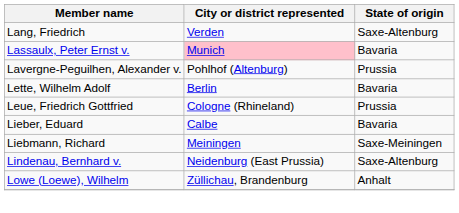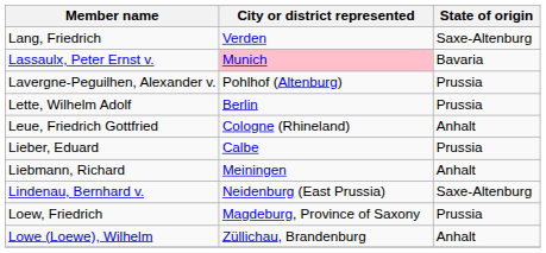 <table class="wikitable">
 <tr>
 <th width="40%">Member name</th>
 <th>City or district represented</th>
 <th>State of origin</th>
 </tr>
 <tr>
 <td>Lang, Friedrich</td>
 <td><a href='#'>Verden</a></td>
 <td>Saxe-Altenburg</td>
 </tr>
 <tr>
 <td><a href='#'>Lassaulx, Peter Ernst v.</a></td>
 <td style="background: pink;"><a href='#'>Munich</a></td>
 <td>Bavaria</td>
 </tr>
 <tr>
 <td>Lavergne-Peguilhen, Alexander v.</td>
 <td>Pohlhof (<a href='#'>Altenburg</a>)</td>
 <td>Prussia</td>
 </tr>
 <tr>
 <td>Lette, Wilhelm Adolf</td>
 <td><a href='#'>Berlin</a></td>
-<td>Bavaria</td>
+<td>Prussia</td>
 </tr>
 <tr>
 <td>Leue, Friedrich Gottfried</td>
 <td><a href='#'>Cologne</a> (Rhineland)</td>
-<td>Prussia</td>
+<td>Anhalt</td>
 </tr>
 <tr>
 <td>Lieber, Eduard</td>
 <td><a href='#'>Calbe</a></td>
-<td>Bavaria</td>
+<td>Prussia</td>
 </tr>
 <tr>
 <td>Liebmann, Richard</td>
 <td><a href='#'>Meiningen</a></td>
-<td>Saxe-Meiningen</td>
+<td>Anhalt</td>
 </tr>
 <tr>
 <td><a href='#'>Lindenau, Bernhard v.</a></td>
 <td><a href='#'>Neidenburg</a> (East Prussia)</td>
 <td>Saxe-Altenburg</td>
+</tr>
+<tr>
+<td>Loew, Friedrich</td>
+<td><a href='#'>Magdeburg</a>, Province of Saxony</td>
+<td>Prussia</td>
 </tr>
 <tr>
 <td><a href='#'>Lowe (Loewe), Wilhelm</a></td>
 <td><a href='#'>Züllichau</a>, Brandenburg</td>
 <td>Anhalt</td>
 </tr>
 <tr>
 </tr>
 </table>
